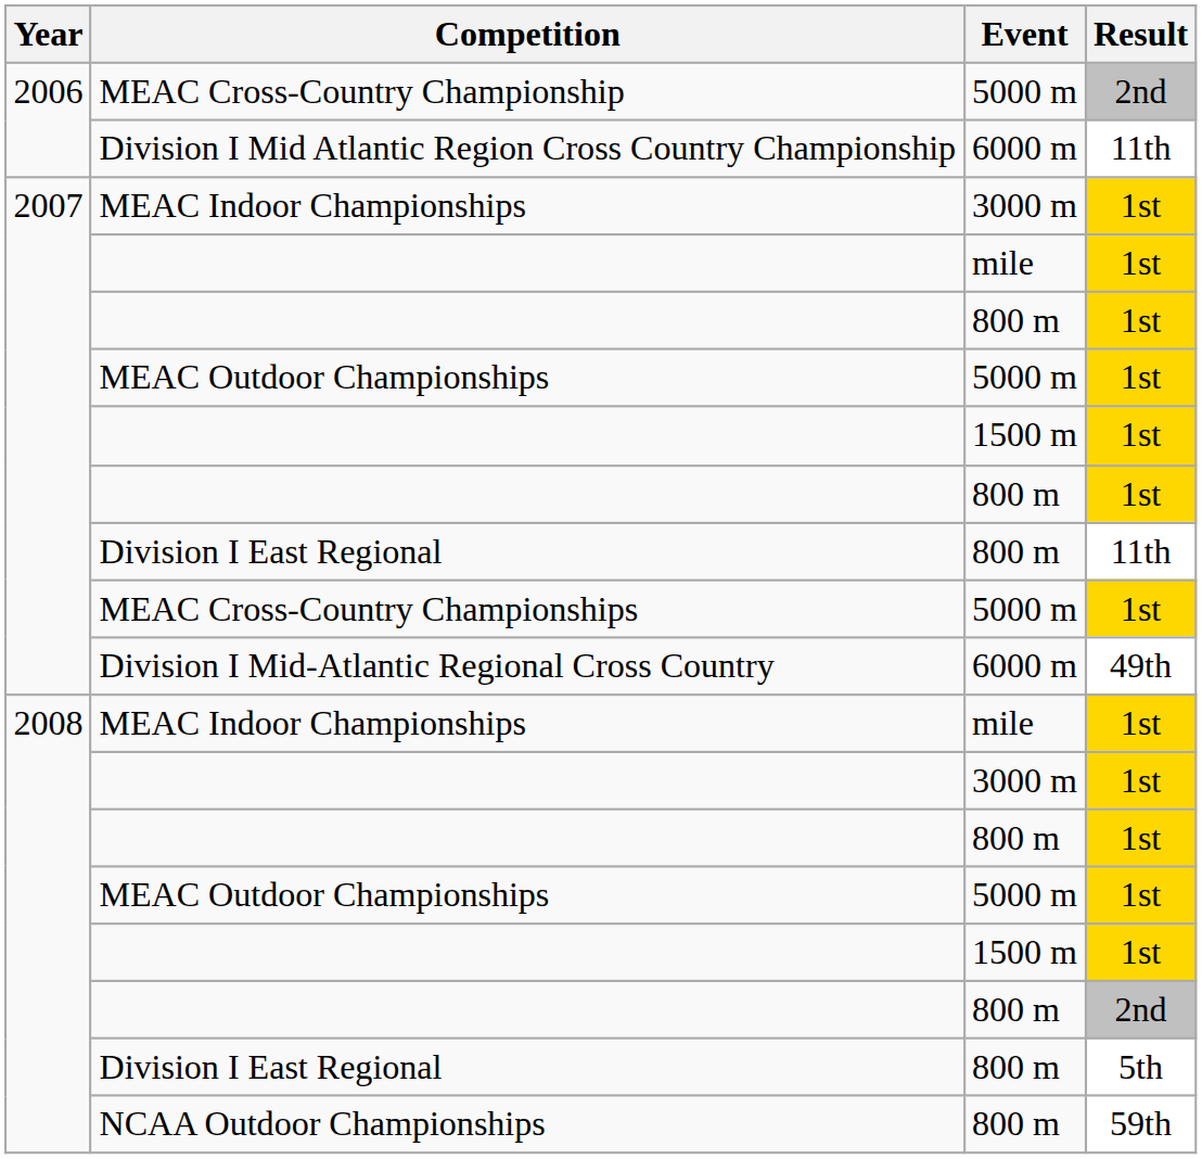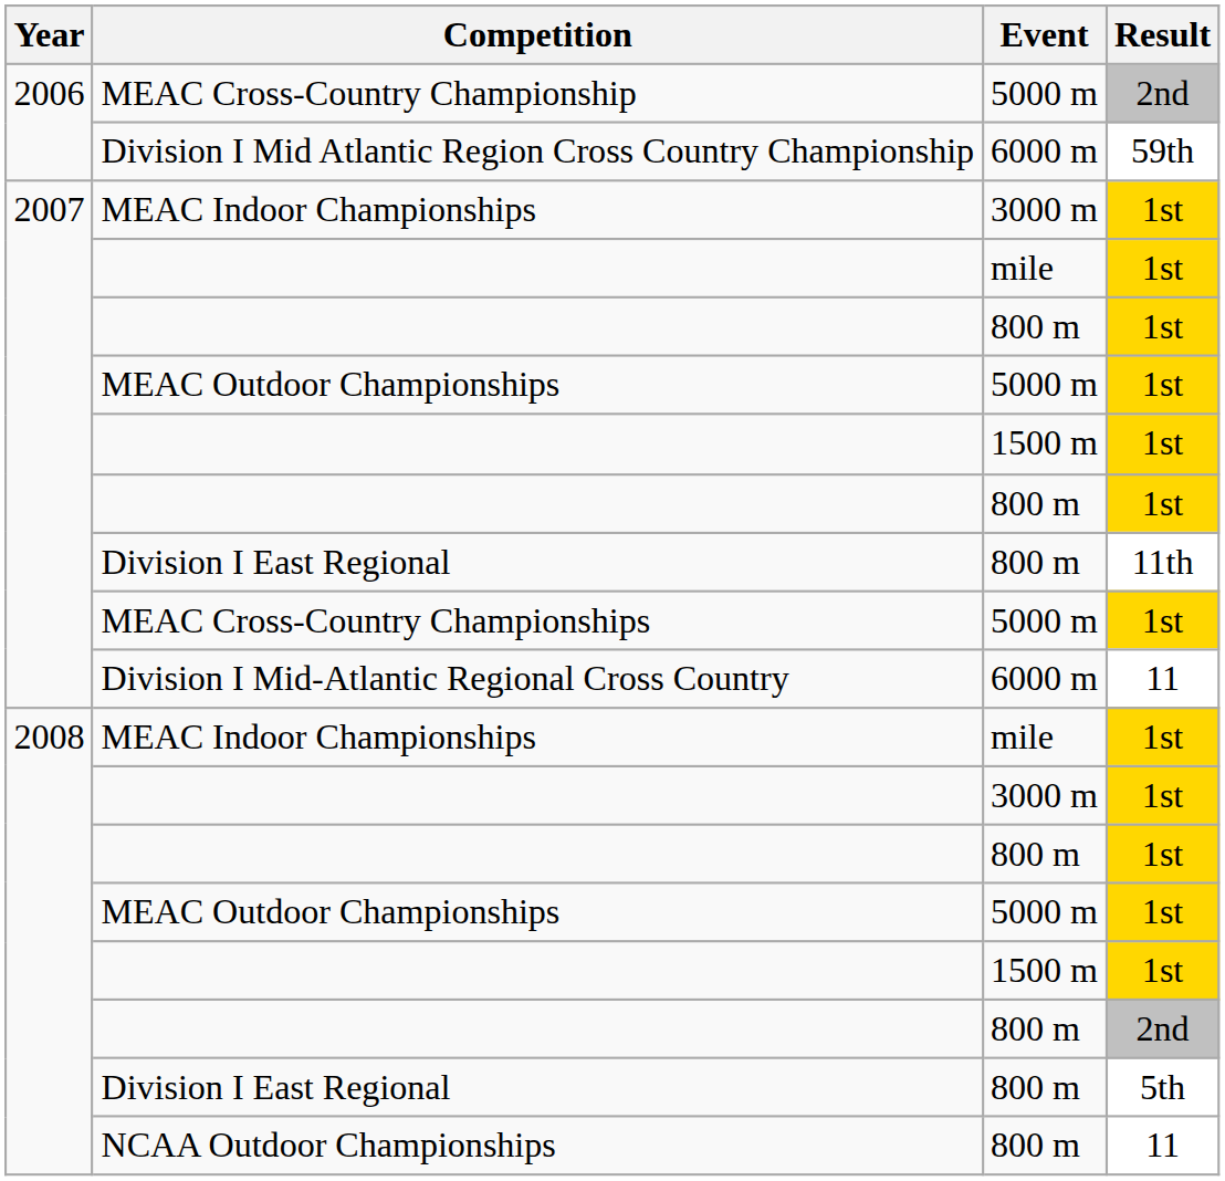 <table class="wikitable" style="font-size:95%;">
 <tr>
 <th>Year</th>
 <th>Competition</th>
 <th>Event</th>
 <th>Result</th>
 </tr>
 <tr>
 <td rowspan=2 valign="top">2006</td>
 <td>MEAC Cross-Country Championship</td>
 <td>5000 m</td>
 <td bgcolor="silver" align="center">2nd</td>
 </tr>
 <tr>
 <td>Division I Mid Atlantic Region Cross Country Championship</td>
 <td>6000 m</td>
-<td bgcolor="white" align="center">11th</td>
+<td bgcolor="white" align="center">59th</td>
 </tr>
 <tr>
 <td rowspan=9 valign="top">2007</td>
 <td rowspan=1 valign="top">MEAC Indoor Championships</td>
 <td>3000 m</td>
 <td bgcolor="gold" align="center">1st</td>
 </tr>
 <tr>
 <td rowspan=1 valign="top"></td>
 <td>mile</td>
 <td bgcolor="gold" align="center">1st</td>
 </tr>
 <tr>
 <td rowspan=1 valign="top"></td>
 <td>800 m</td>
 <td bgcolor="gold" align="center">1st</td>
 </tr>
 <tr>
 <td rowspan=1 valign="top">MEAC Outdoor Championships</td>
 <td>5000 m</td>
 <td bgcolor="gold" align="center">1st</td>
 </tr>
 <tr>
 <td rowspan=1 valign="top"></td>
 <td>1500 m</td>
 <td bgcolor="gold" align="center">1st</td>
 </tr>
 <tr>
 <td rowspan=1 valign="top"></td>
 <td>800 m</td>
 <td bgcolor="gold" align="center">1st</td>
 </tr>
 <tr>
 <td rowspan=1 valign="top">Division I East Regional</td>
 <td>800 m</td>
 <td bgcolor="white" align="center">11th</td>
 </tr>
 <tr>
 <td rowspan=1 valign="top">MEAC Cross-Country Championships</td>
 <td>5000 m</td>
 <td bgcolor="gold" align="center">1st</td>
 </tr>
 <tr>
 <td rowspan=1 valign="top">Division I Mid-Atlantic Regional Cross Country</td>
 <td>6000 m</td>
-<td bgcolor="white" align="center">49th</td>
+<td bgcolor="white" align="center">11</td>
 </tr>
 <tr>
 <td rowspan=9 valign="top">2008</td>
 <td rowspan=1 valign="top">MEAC Indoor Championships</td>
 <td>mile</td>
 <td bgcolor="gold" align="center">1st</td>
 </tr>
 <tr>
 <td rowspan=1 valign="top"></td>
 <td>3000 m</td>
 <td bgcolor="gold" align="center">1st</td>
 </tr>
 <tr>
 <td rowspan=1 valign="top"></td>
 <td>800 m</td>
 <td bgcolor="gold" align="center">1st</td>
 </tr>
 <tr>
 <td rowspan=1 valign="top">MEAC Outdoor Championships</td>
 <td>5000 m</td>
 <td bgcolor="gold" align="center">1st</td>
 </tr>
 <tr>
 <td rowspan=1 valign="top"></td>
 <td>1500 m</td>
 <td bgcolor="gold" align="center">1st</td>
 </tr>
 <tr>
 <td rowspan=1 valign="top"></td>
 <td>800 m</td>
 <td bgcolor="silver" align="center">2nd</td>
 </tr>
 <tr>
 <td rowspan=1 valign="top">Division I East Regional</td>
 <td>800 m</td>
 <td bgcolor="white" align="center">5th</td>
 </tr>
 <tr>
 <td rowspan=1 valign="top">NCAA Outdoor Championships</td>
 <td>800 m</td>
-<td bgcolor="white" align="center">59th</td>
+<td bgcolor="white" align="center">11</td>
 </tr>
 </table>
